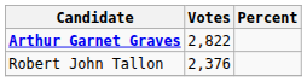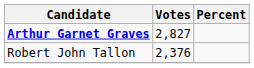 <table class="wikitable">
 <tr>
 <th>Candidate</th>
 <th>Votes</th>
 <th>Percent</th>
 </tr>
 <tr>
 <td style="font-weight:bold;"><a href='#'>Arthur Garnet Graves</a></td>
-<td style="text-align:right;">2,822</td>
+<td style="text-align:right;">2,827</td>
 <td style="text-align:right;"></td>
 </tr>
 <tr>
 <td>Robert John Tallon</td>
 <td style="text-align:right;">2,376</td>
 <td style="text-align:right;"></td>
 </tr>
 <tr>
 </tr>
 </table>
